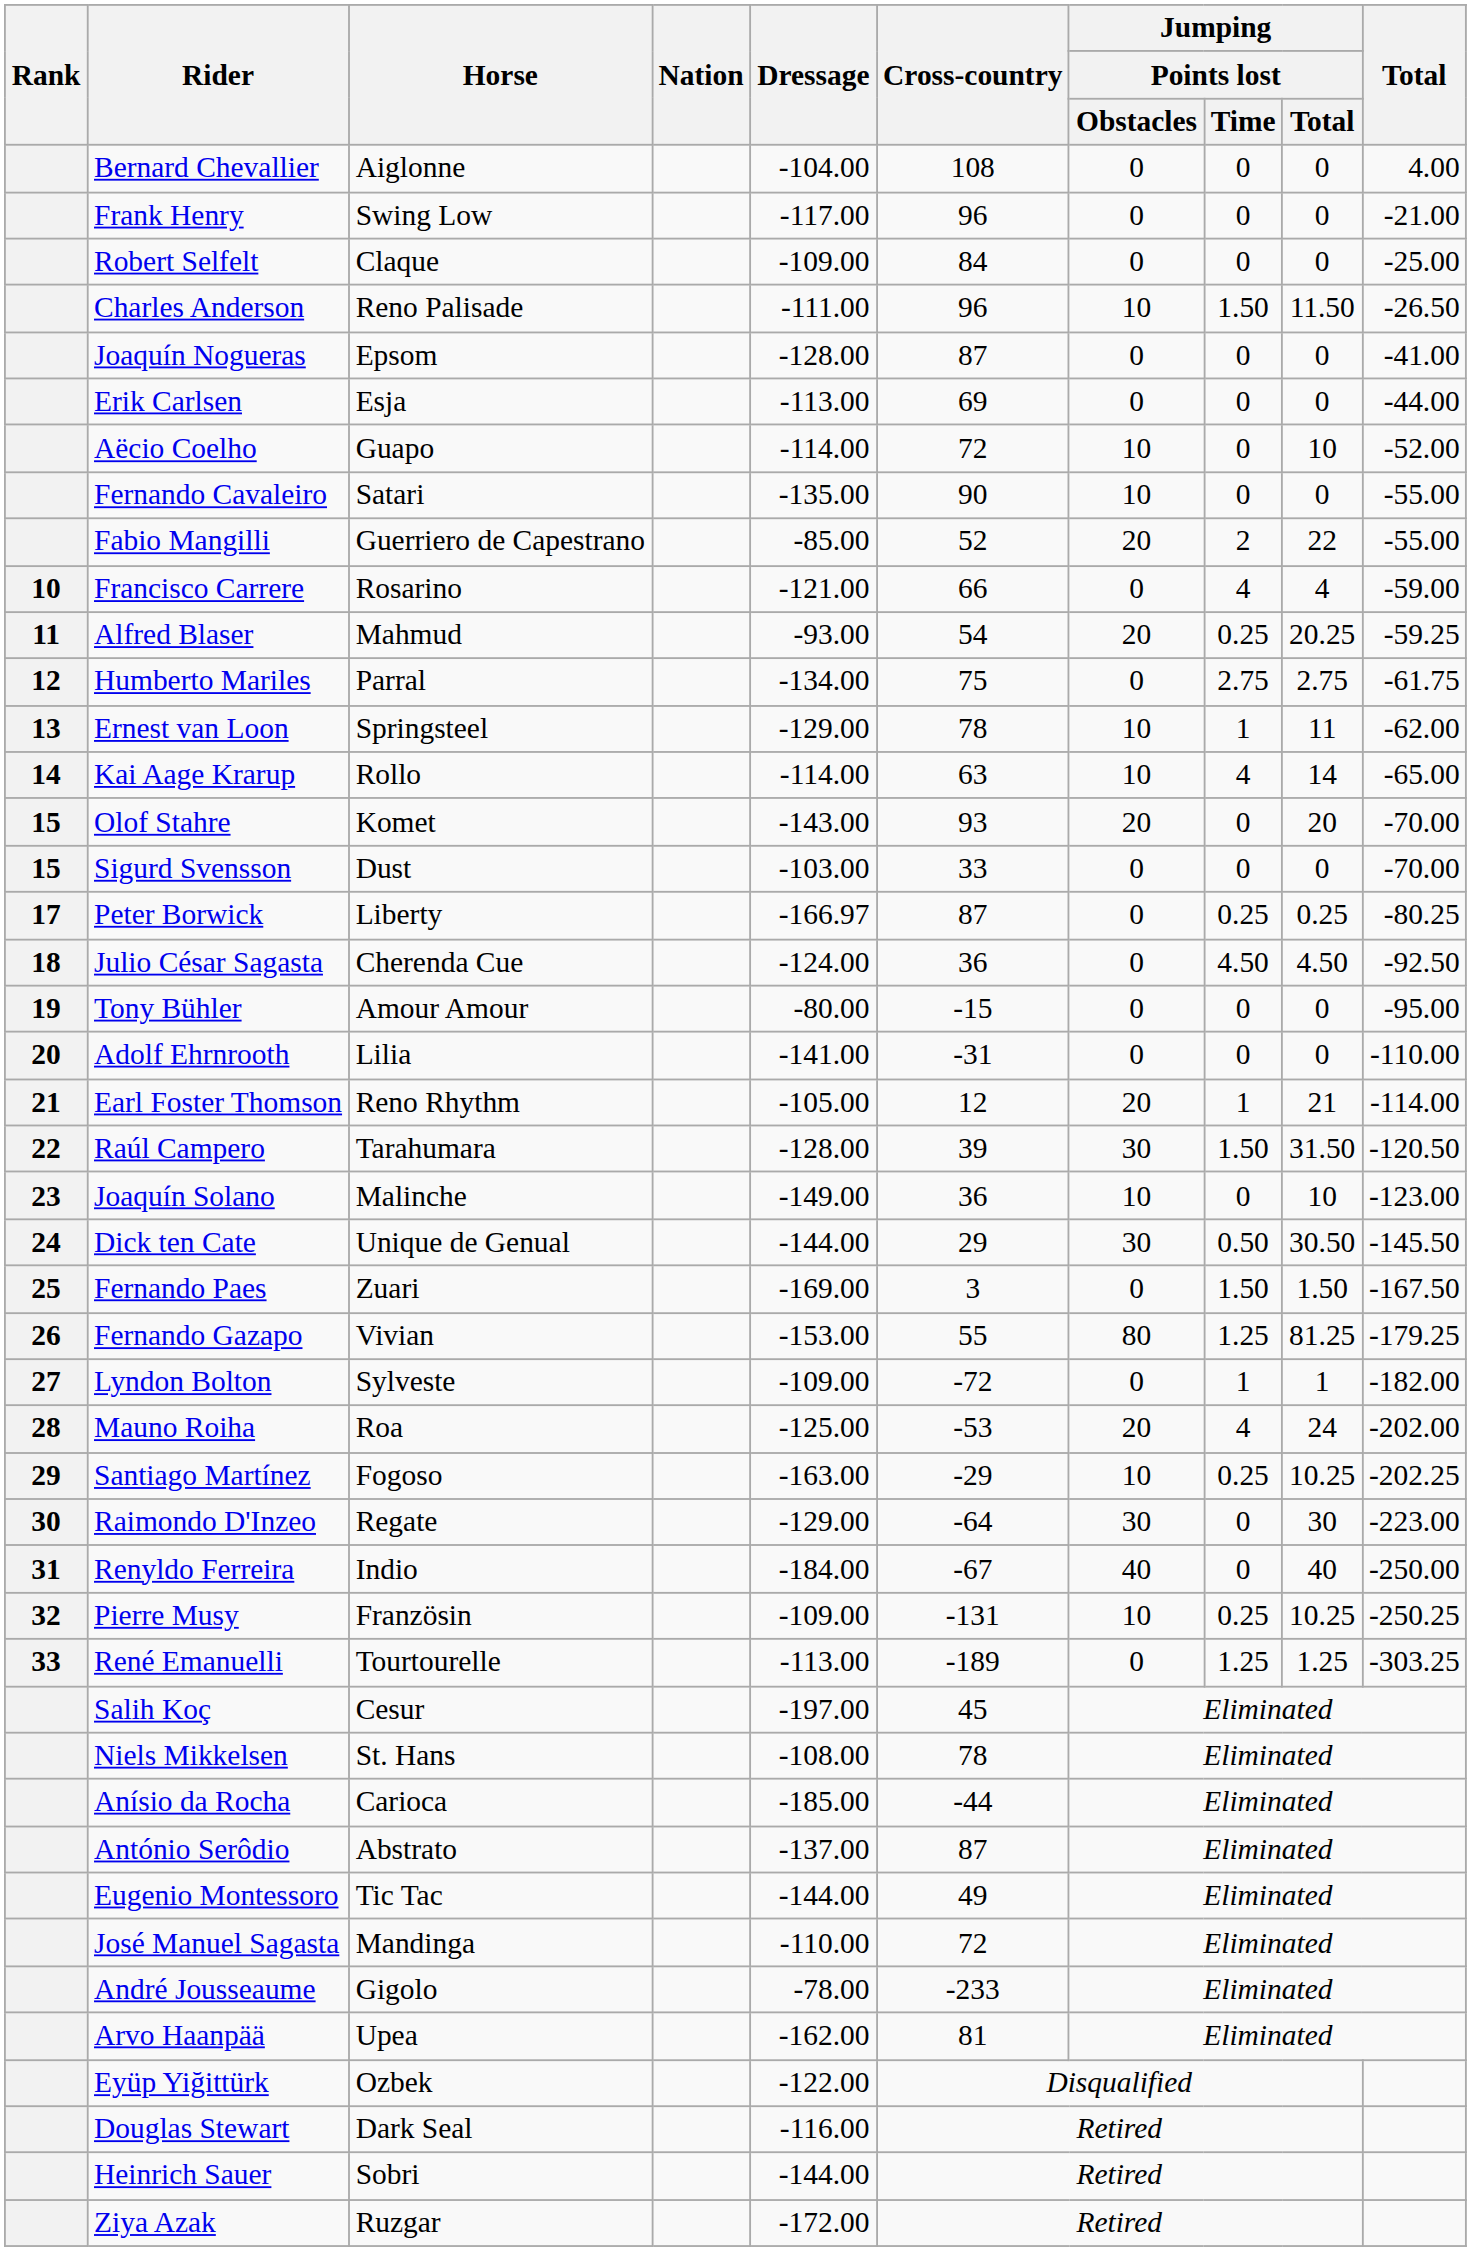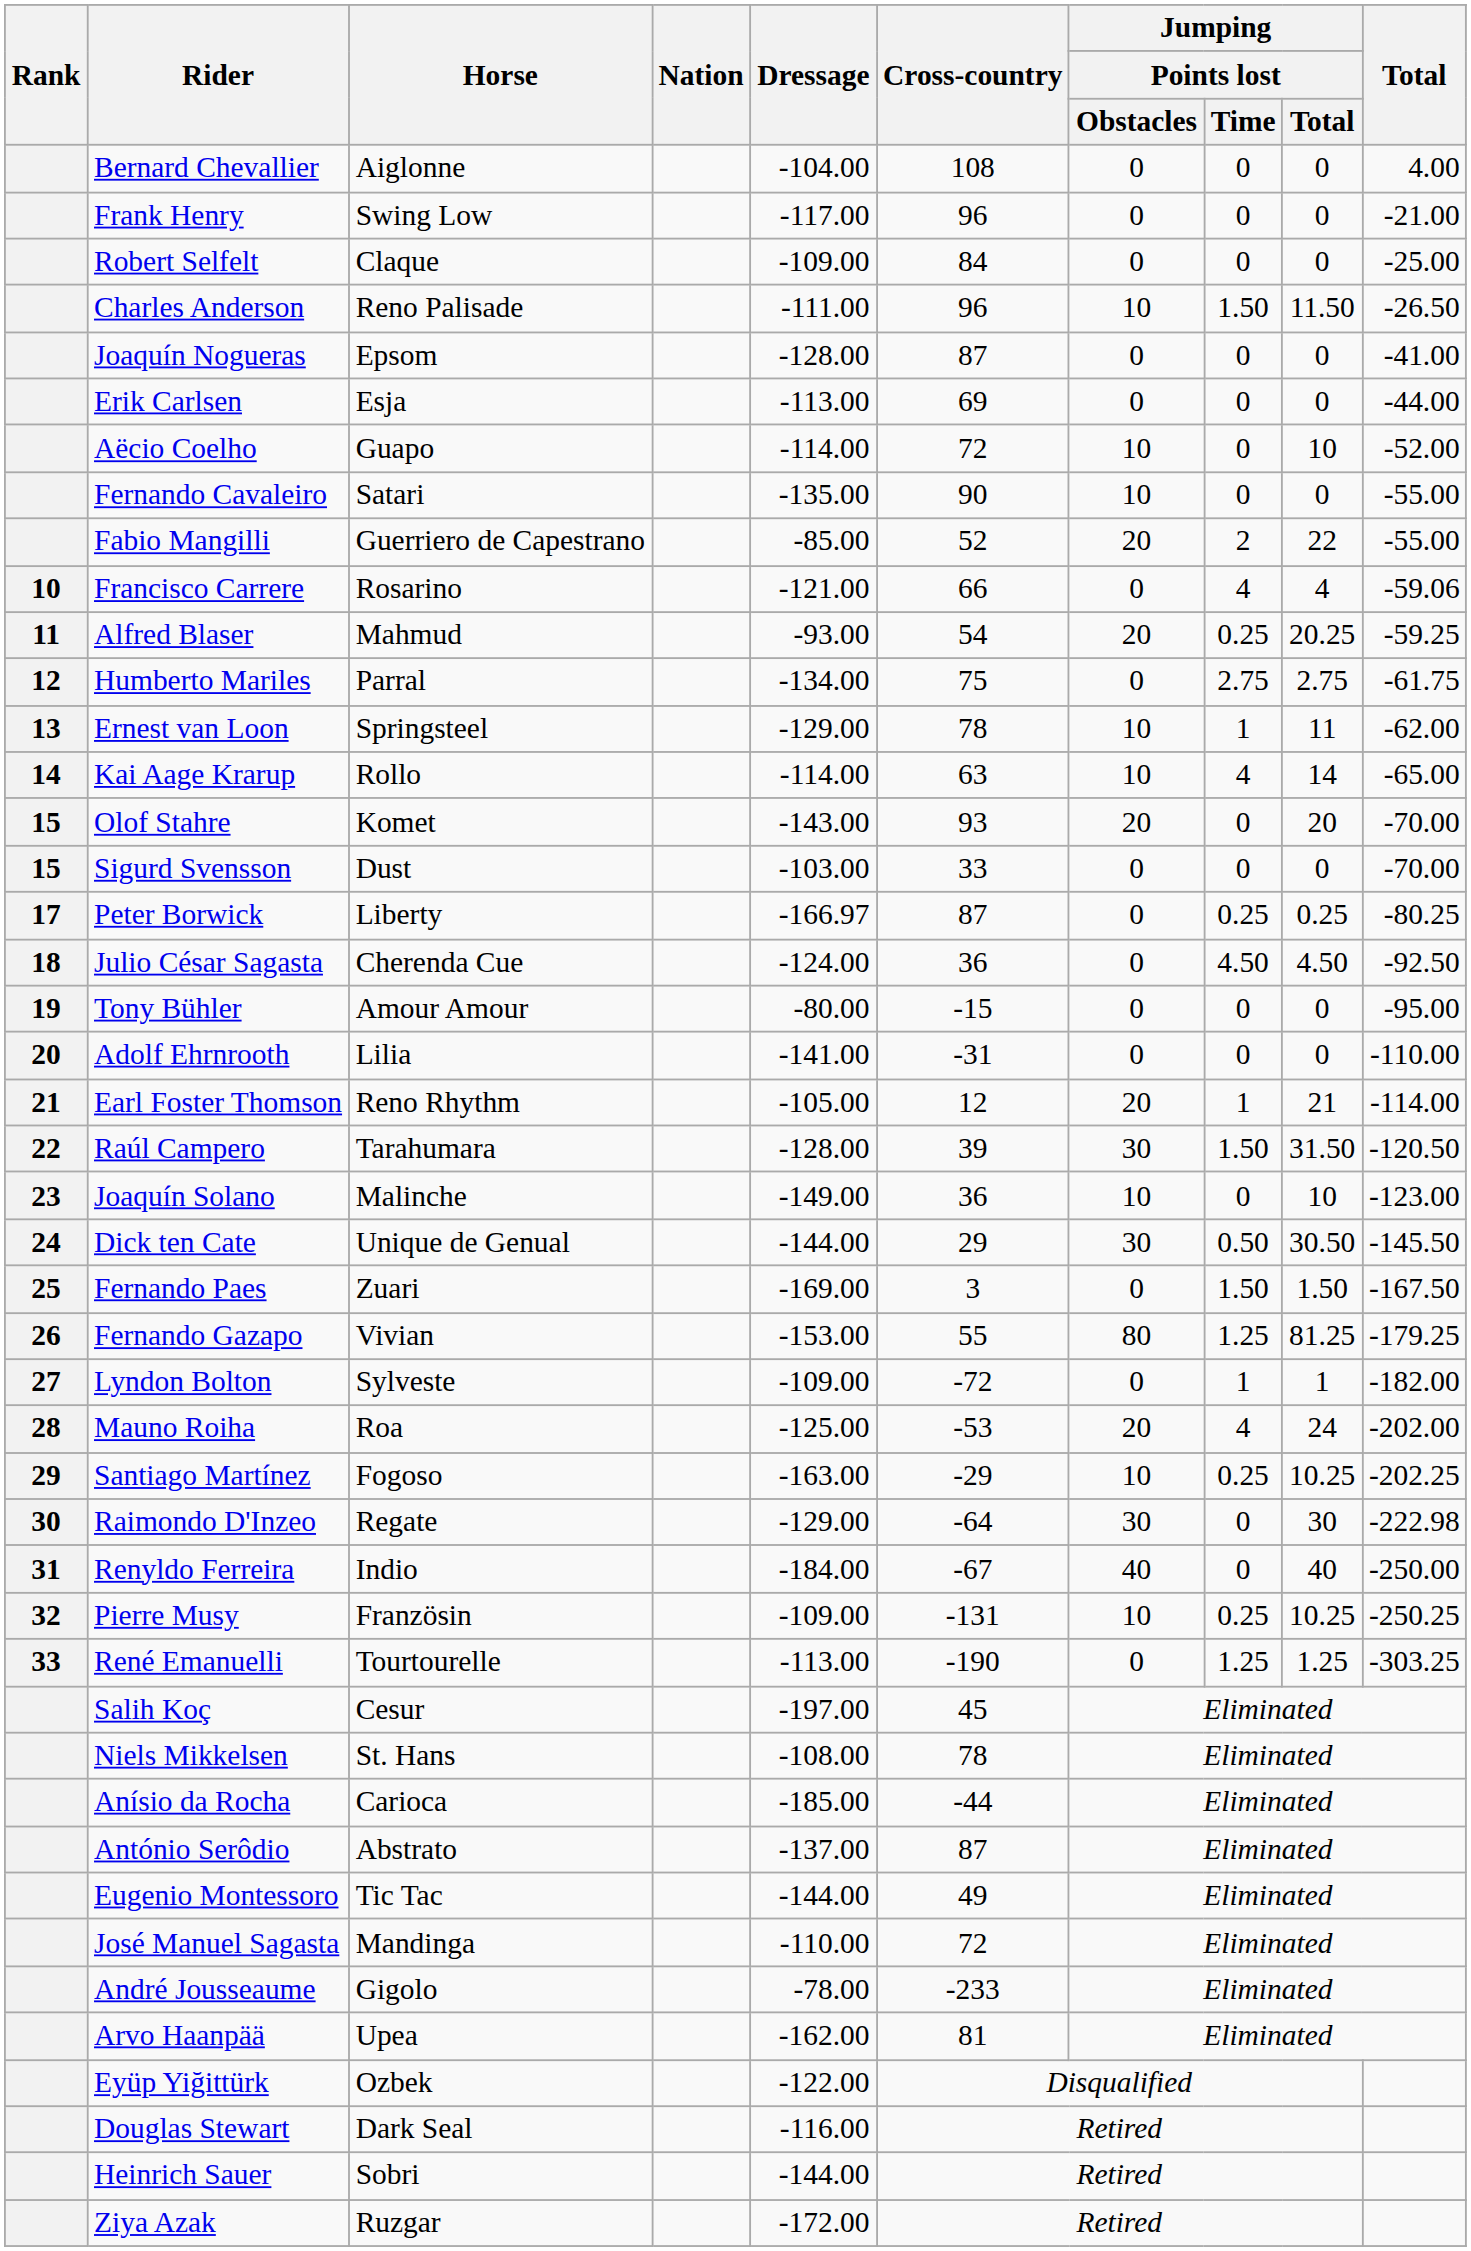 <table class="wikitable sortable">
 <tr>
 <th rowspan=3>Rank</th>
 <th rowspan=3>Rider</th>
 <th rowspan=3>Horse</th>
 <th rowspan=3>Nation</th>
 <th rowspan=3>Dressage</th>
 <th rowspan=3>Cross-country</th>
 <th colspan=3>Jumping</th>
 <th rowspan=3>Total</th>
 </tr>
 <tr>
 <th colspan=3>Points lost</th>
 </tr>
 <tr>
 <th>Obstacles</th>
 <th>Time</th>
 <th>Total</th>
 </tr>
 <tr>
 <th></th>
 <td><a href='#'>Bernard Chevallier</a></td>
 <td>Aiglonne</td>
 <td></td>
 <td align=right>-104.00</td>
 <td align=center>108</td>
 <td align=center>0</td>
 <td align=center>0</td>
 <td align=center>0</td>
 <td align=right>4.00</td>
 </tr>
 <tr>
 <th></th>
 <td><a href='#'>Frank Henry</a></td>
 <td>Swing Low</td>
 <td></td>
 <td align=right>-117.00</td>
 <td align=center>96</td>
 <td align=center>0</td>
 <td align=center>0</td>
 <td align=center>0</td>
 <td align=right>-21.00</td>
 </tr>
 <tr>
 <th></th>
 <td><a href='#'>Robert Selfelt</a></td>
 <td>Claque</td>
 <td></td>
 <td align=right>-109.00</td>
 <td align=center>84</td>
 <td align=center>0</td>
 <td align=center>0</td>
 <td align=center>0</td>
 <td align=right>-25.00</td>
 </tr>
 <tr>
 <th></th>
 <td><a href='#'>Charles Anderson</a></td>
 <td>Reno Palisade</td>
 <td></td>
 <td align=right>-111.00</td>
 <td align=center>96</td>
 <td align=center>10</td>
 <td align=center>1.50</td>
 <td align=center>11.50</td>
 <td align=right>-26.50</td>
 </tr>
 <tr>
 <th></th>
 <td><a href='#'>Joaquín Nogueras</a></td>
 <td>Epsom</td>
 <td></td>
 <td align=right>-128.00</td>
 <td align=center>87</td>
 <td align=center>0</td>
 <td align=center>0</td>
 <td align=center>0</td>
 <td align=right>-41.00</td>
 </tr>
 <tr>
 <th></th>
 <td><a href='#'>Erik Carlsen</a></td>
 <td>Esja</td>
 <td></td>
 <td align=right>-113.00</td>
 <td align=center>69</td>
 <td align=center>0</td>
 <td align=center>0</td>
 <td align=center>0</td>
 <td align=right>-44.00</td>
 </tr>
 <tr>
 <th></th>
 <td><a href='#'>Aëcio Coelho</a></td>
 <td>Guapo</td>
 <td></td>
 <td align=right>-114.00</td>
 <td align=center>72</td>
 <td align=center>10</td>
 <td align=center>0</td>
 <td align=center>10</td>
 <td align=right>-52.00</td>
 </tr>
 <tr>
 <th></th>
 <td><a href='#'>Fernando Cavaleiro</a></td>
 <td>Satari</td>
 <td></td>
 <td align=right>-135.00</td>
 <td align=center>90</td>
 <td align=center>10</td>
 <td align=center>0</td>
 <td align=center>0</td>
 <td align=right>-55.00</td>
 </tr>
 <tr>
 <th></th>
 <td><a href='#'>Fabio Mangilli</a></td>
 <td>Guerriero de Capestrano</td>
 <td></td>
 <td align=right>-85.00</td>
 <td align=center>52</td>
 <td align=center>20</td>
 <td align=center>2</td>
 <td align=center>22</td>
 <td align=right>-55.00</td>
 </tr>
 <tr>
 <th>10</th>
 <td><a href='#'>Francisco Carrere</a></td>
 <td>Rosarino</td>
 <td></td>
 <td align=right>-121.00</td>
 <td align=center>66</td>
 <td align=center>0</td>
 <td align=center>4</td>
 <td align=center>4</td>
-<td align=right>-59.00</td>
+<td align=right>-59.06</td>
 </tr>
 <tr>
 <th>11</th>
 <td><a href='#'>Alfred Blaser</a></td>
 <td>Mahmud</td>
 <td></td>
 <td align=right>-93.00</td>
 <td align=center>54</td>
 <td align=center>20</td>
 <td align=center>0.25</td>
 <td align=center>20.25</td>
 <td align=right>-59.25</td>
 </tr>
 <tr>
 <th>12</th>
 <td><a href='#'>Humberto Mariles</a></td>
 <td>Parral</td>
 <td></td>
 <td align=right>-134.00</td>
 <td align=center>75</td>
 <td align=center>0</td>
 <td align=center>2.75</td>
 <td align=center>2.75</td>
 <td align=right>-61.75</td>
 </tr>
 <tr>
 <th>13</th>
 <td><a href='#'>Ernest van Loon</a></td>
 <td>Springsteel</td>
 <td></td>
 <td align=right>-129.00</td>
 <td align=center>78</td>
 <td align=center>10</td>
 <td align=center>1</td>
 <td align=center>11</td>
 <td align=right>-62.00</td>
 </tr>
 <tr>
 <th>14</th>
 <td><a href='#'>Kai Aage Krarup</a></td>
 <td>Rollo</td>
 <td></td>
 <td align=right>-114.00</td>
 <td align=center>63</td>
 <td align=center>10</td>
 <td align=center>4</td>
 <td align=center>14</td>
 <td align=right>-65.00</td>
 </tr>
 <tr>
 <th>15</th>
 <td><a href='#'>Olof Stahre</a></td>
 <td>Komet</td>
 <td></td>
 <td align=right>-143.00</td>
 <td align=center>93</td>
 <td align=center>20</td>
 <td align=center>0</td>
 <td align=center>20</td>
 <td align=right>-70.00</td>
 </tr>
 <tr>
 <th>15</th>
 <td><a href='#'>Sigurd Svensson</a></td>
 <td>Dust</td>
 <td></td>
 <td align=right>-103.00</td>
 <td align=center>33</td>
 <td align=center>0</td>
 <td align=center>0</td>
 <td align=center>0</td>
 <td align=right>-70.00</td>
 </tr>
 <tr>
 <th>17</th>
 <td><a href='#'>Peter Borwick</a></td>
 <td>Liberty</td>
 <td></td>
 <td align=right>-166.97</td>
 <td align=center>87</td>
 <td align=center>0</td>
 <td align=center>0.25</td>
 <td align=center>0.25</td>
 <td align=right>-80.25</td>
 </tr>
 <tr>
 <th>18</th>
 <td><a href='#'>Julio César Sagasta</a></td>
 <td>Cherenda Cue</td>
 <td></td>
 <td align=right>-124.00</td>
 <td align=center>36</td>
 <td align=center>0</td>
 <td align=center>4.50</td>
 <td align=center>4.50</td>
 <td align=right>-92.50</td>
 </tr>
 <tr>
 <th>19</th>
 <td><a href='#'>Tony Bühler</a></td>
 <td>Amour Amour</td>
 <td></td>
 <td align=right>-80.00</td>
 <td align=center>-15</td>
 <td align=center>0</td>
 <td align=center>0</td>
 <td align=center>0</td>
 <td align=right>-95.00</td>
 </tr>
 <tr>
 <th>20</th>
 <td><a href='#'>Adolf Ehrnrooth</a></td>
 <td>Lilia</td>
 <td></td>
 <td align=right>-141.00</td>
 <td align=center>-31</td>
 <td align=center>0</td>
 <td align=center>0</td>
 <td align=center>0</td>
 <td align=right>-110.00</td>
 </tr>
 <tr>
 <th>21</th>
 <td><a href='#'>Earl Foster Thomson</a></td>
 <td>Reno Rhythm</td>
 <td></td>
 <td align=right>-105.00</td>
 <td align=center>12</td>
 <td align=center>20</td>
 <td align=center>1</td>
 <td align=center>21</td>
 <td align=right>-114.00</td>
 </tr>
 <tr>
 <th>22</th>
 <td><a href='#'>Raúl Campero</a></td>
 <td>Tarahumara</td>
 <td></td>
 <td align=right>-128.00</td>
 <td align=center>39</td>
 <td align=center>30</td>
 <td align=center>1.50</td>
 <td align=center>31.50</td>
 <td align=right>-120.50</td>
 </tr>
 <tr>
 <th>23</th>
 <td><a href='#'>Joaquín Solano</a></td>
 <td>Malinche</td>
 <td></td>
 <td align=right>-149.00</td>
 <td align=center>36</td>
 <td align=center>10</td>
 <td align=center>0</td>
 <td align=center>10</td>
 <td align=right>-123.00</td>
 </tr>
 <tr>
 <th>24</th>
 <td><a href='#'>Dick ten Cate</a></td>
 <td>Unique de Genual</td>
 <td></td>
 <td align=right>-144.00</td>
 <td align=center>29</td>
 <td align=center>30</td>
 <td align=center>0.50</td>
 <td align=center>30.50</td>
 <td align=right>-145.50</td>
 </tr>
 <tr>
 <th>25</th>
 <td><a href='#'>Fernando Paes</a></td>
 <td>Zuari</td>
 <td></td>
 <td align=right>-169.00</td>
 <td align=center>3</td>
 <td align=center>0</td>
 <td align=center>1.50</td>
 <td align=center>1.50</td>
 <td align=right>-167.50</td>
 </tr>
 <tr>
 <th>26</th>
 <td><a href='#'>Fernando Gazapo</a></td>
 <td>Vivian</td>
 <td></td>
 <td align=right>-153.00</td>
 <td align=center>55</td>
 <td align=center>80</td>
 <td align=center>1.25</td>
 <td align=center>81.25</td>
 <td align=right>-179.25</td>
 </tr>
 <tr>
 <th>27</th>
 <td><a href='#'>Lyndon Bolton</a></td>
 <td>Sylveste</td>
 <td></td>
 <td align=right>-109.00</td>
 <td align=center>-72</td>
 <td align=center>0</td>
 <td align=center>1</td>
 <td align=center>1</td>
 <td align=right>-182.00</td>
 </tr>
 <tr>
 <th>28</th>
 <td><a href='#'>Mauno Roiha</a></td>
 <td>Roa</td>
 <td></td>
 <td align=right>-125.00</td>
 <td align=center>-53</td>
 <td align=center>20</td>
 <td align=center>4</td>
 <td align=center>24</td>
 <td align=right>-202.00</td>
 </tr>
 <tr>
 <th>29</th>
 <td><a href='#'>Santiago Martínez</a></td>
 <td>Fogoso</td>
 <td></td>
 <td align=right>-163.00</td>
 <td align=center>-29</td>
 <td align=center>10</td>
 <td align=center>0.25</td>
 <td align=center>10.25</td>
 <td align=right>-202.25</td>
 </tr>
 <tr>
 <th>30</th>
 <td><a href='#'>Raimondo D'Inzeo</a></td>
 <td>Regate</td>
 <td></td>
 <td align=right>-129.00</td>
 <td align=center>-64</td>
 <td align=center>30</td>
 <td align=center>0</td>
 <td align=center>30</td>
-<td align=right>-223.00</td>
+<td align=right>-222.98</td>
 </tr>
 <tr>
 <th>31</th>
 <td><a href='#'>Renyldo Ferreira</a></td>
 <td>Indio</td>
 <td></td>
 <td align=right>-184.00</td>
 <td align=center>-67</td>
 <td align=center>40</td>
 <td align=center>0</td>
 <td align=center>40</td>
 <td align=right>-250.00</td>
 </tr>
 <tr>
 <th>32</th>
 <td><a href='#'>Pierre Musy</a></td>
 <td>Französin</td>
 <td></td>
 <td align=right>-109.00</td>
 <td align=center>-131</td>
 <td align=center>10</td>
 <td align=center>0.25</td>
 <td align=center>10.25</td>
 <td align=right>-250.25</td>
 </tr>
 <tr>
 <th>33</th>
 <td><a href='#'>René Emanuelli</a></td>
 <td>Tourtourelle</td>
 <td></td>
 <td align=right>-113.00</td>
-<td align=center>-189</td>
+<td align=center>-190</td>
 <td align=center>0</td>
 <td align=center>1.25</td>
 <td align=center>1.25</td>
 <td align=right>-303.25</td>
 </tr>
 <tr>
 <th></th>
 <td><a href='#'>Salih Koç</a></td>
 <td>Cesur</td>
 <td></td>
 <td align=right>-197.00</td>
 <td align=center>45</td>
 <td align=center colspan=4><em>Eliminated</em></td>
 </tr>
 <tr>
 <th></th>
 <td><a href='#'>Niels Mikkelsen</a></td>
 <td>St. Hans</td>
 <td></td>
 <td align=right>-108.00</td>
 <td align=center>78</td>
 <td align=center colspan=4><em>Eliminated</em></td>
 </tr>
 <tr>
 <th></th>
 <td><a href='#'>Anísio da Rocha</a></td>
 <td>Carioca</td>
 <td></td>
 <td align=right>-185.00</td>
 <td align=center>-44</td>
 <td align=center colspan=4><em>Eliminated</em></td>
 </tr>
 <tr>
 <th></th>
 <td><a href='#'>António Serôdio</a></td>
 <td>Abstrato</td>
 <td></td>
 <td align=right>-137.00</td>
 <td align=center>87</td>
 <td align=center colspan=4><em>Eliminated</em></td>
 </tr>
 <tr>
 <th></th>
 <td><a href='#'>Eugenio Montessoro</a></td>
 <td>Tic Tac</td>
 <td></td>
 <td align=right>-144.00</td>
 <td align=center>49</td>
 <td align=center colspan=4><em>Eliminated</em></td>
 </tr>
 <tr>
 <th></th>
 <td><a href='#'>José Manuel Sagasta</a></td>
 <td>Mandinga</td>
 <td></td>
 <td align=right>-110.00</td>
 <td align=center>72</td>
 <td align=center colspan=4><em>Eliminated</em></td>
 </tr>
 <tr>
 <th></th>
 <td><a href='#'>André Jousseaume</a></td>
 <td>Gigolo</td>
 <td></td>
 <td align=right>-78.00</td>
 <td align=center>-233</td>
 <td align=center colspan=4><em>Eliminated</em></td>
 </tr>
 <tr>
 <th></th>
 <td><a href='#'>Arvo Haanpää</a></td>
 <td>Upea</td>
 <td></td>
 <td align=right>-162.00</td>
 <td align=center>81</td>
 <td align=center colspan=4><em>Eliminated</em></td>
 </tr>
 <tr>
 <th></th>
 <td><a href='#'>Eyüp Yiğittürk</a></td>
 <td>Ozbek</td>
 <td></td>
 <td align=right>-122.00</td>
 <td align=center colspan=4><em>Disqualified</em></td>
 <td align=right></td>
 </tr>
 <tr>
 <th></th>
 <td><a href='#'>Douglas Stewart</a></td>
 <td>Dark Seal</td>
 <td></td>
 <td align=right>-116.00</td>
 <td align=center colspan=4><em>Retired</em></td>
 <td align=right></td>
 </tr>
 <tr>
 <th></th>
 <td><a href='#'>Heinrich Sauer</a></td>
 <td>Sobri</td>
 <td></td>
 <td align=right>-144.00</td>
 <td align=center colspan=4><em>Retired</em></td>
 <td align=right></td>
 </tr>
 <tr>
 <th></th>
 <td><a href='#'>Ziya Azak</a></td>
 <td>Ruzgar</td>
 <td></td>
 <td align=right>-172.00</td>
 <td align=center colspan=4><em>Retired</em></td>
 <td align=right></td>
 </tr>
 </table>
